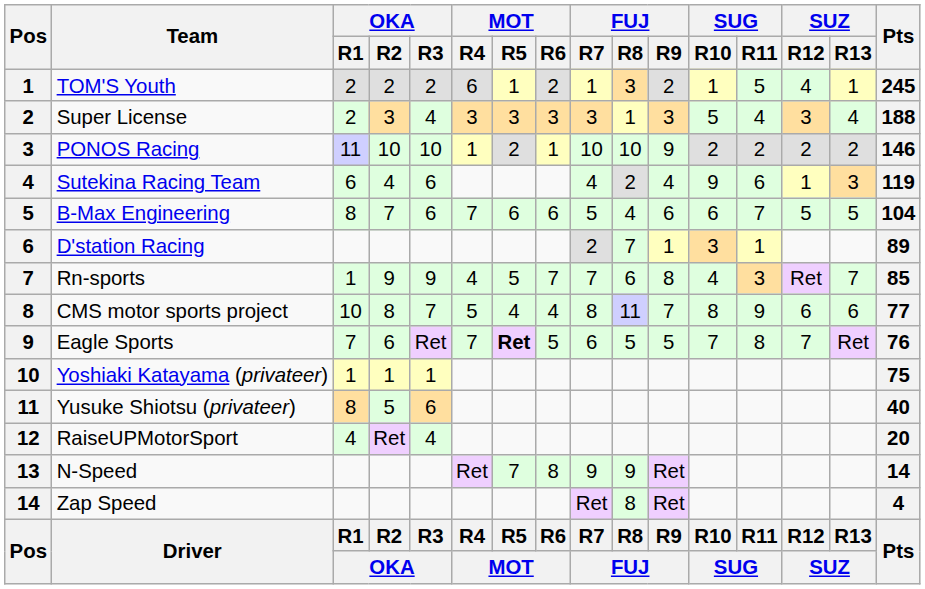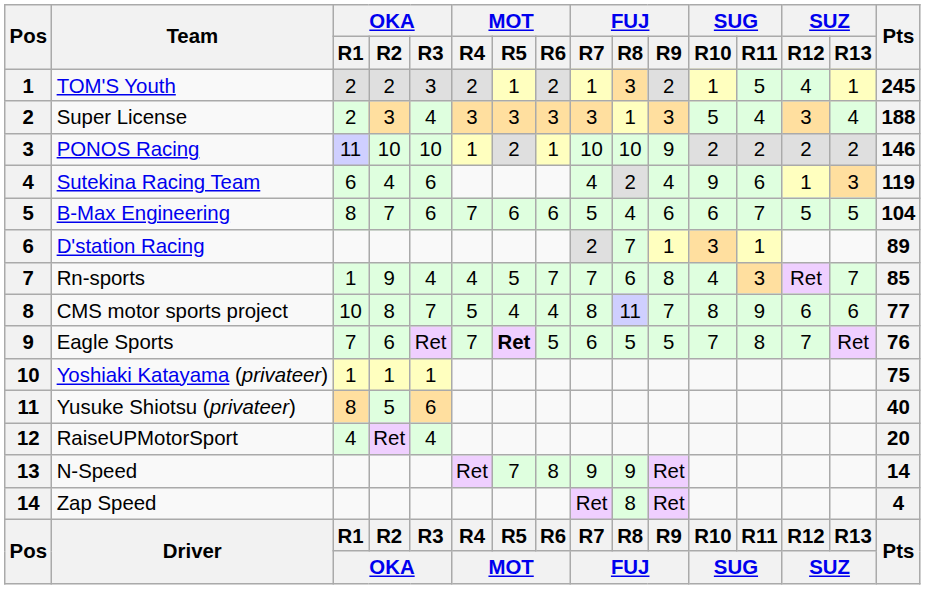 <table class="wikitable" style="font-size: 85%; text-align: center;">
 <tr>
 <th rowspan="2" valign="middle">Pos</th>
 <th rowspan="2" valign="middle">Team</th>
 <th colspan="3"><a href='#'>OKA</a></th>
 <th colspan="3"><a href='#'>MOT</a></th>
 <th colspan="3"><a href='#'>FUJ</a></th>
 <th colspan="2"><a href='#'>SUG</a></th>
 <th colspan="2"><a href='#'>SUZ</a></th>
 <th rowspan="2" valign="middle">Pts</th>
 </tr>
 <tr>
 <th>R1</th>
 <th>R2</th>
 <th>R3</th>
 <th>R4</th>
 <th>R5</th>
 <th>R6</th>
 <th>R7</th>
 <th>R8</th>
 <th>R9</th>
 <th>R10</th>
 <th>R11</th>
 <th>R12</th>
 <th>R13</th>
 </tr>
 <tr>
 <th>1</th>
 <td align="left"><a href='#'>TOM'S Youth</a></td>
 <td bgcolor="#DFDFDF">2</td>
 <td bgcolor="#DFDFDF">2</td>
+<td bgcolor="#DFDFDF">3</td>
 <td bgcolor="#DFDFDF">2</td>
-<td bgcolor="#DFDFDF">6</td>
 <td bgcolor="#FFFFBF">1</td>
 <td bgcolor="#DFDFDF">2</td>
 <td bgcolor="#FFFFBF">1</td>
 <td bgcolor="#FFDF9F">3</td>
 <td bgcolor="#DFDFDF">2</td>
 <td bgcolor="#FFFFBF">1</td>
 <td bgcolor="#DFFFDF">5</td>
 <td bgcolor="#DFFFDF">4</td>
 <td bgcolor="#FFFFBF">1</td>
 <th>245</th>
 </tr>
 <tr>
 <th>2</th>
 <td align="left">Super License</td>
 <td bgcolor="#DFFFDF">2</td>
 <td bgcolor="#FFDF9F">3</td>
 <td bgcolor="#DFFFDF">4</td>
 <td bgcolor="#FFDF9F">3</td>
 <td bgcolor="#FFDF9F">3</td>
 <td bgcolor="#FFDF9F">3</td>
 <td bgcolor="#FFDF9F">3</td>
 <td bgcolor="#FFFFBF">1</td>
 <td bgcolor="#FFDF9F">3</td>
 <td bgcolor="#DFFFDF">5</td>
 <td bgcolor="#DFFFDF">4</td>
 <td bgcolor="#FFDF9F">3</td>
 <td bgcolor="#DFFFDF">4</td>
 <th>188</th>
 </tr>
 <tr>
 <th>3</th>
 <td align="left"><a href='#'>PONOS Racing</a></td>
 <td bgcolor="#CFCFFF">11</td>
 <td bgcolor="#DFFFDF">10</td>
 <td bgcolor="#DFFFDF">10</td>
 <td bgcolor="#FFFFBF">1</td>
 <td bgcolor="#DFDFDF">2</td>
 <td bgcolor="#FFFFBF">1</td>
 <td bgcolor="#DFFFDF">10</td>
 <td bgcolor="#DFFFDF">10</td>
 <td bgcolor="#DFFFDF">9</td>
 <td bgcolor="#DFDFDF">2</td>
 <td bgcolor="#DFDFDF">2</td>
 <td bgcolor="#DFDFDF">2</td>
 <td bgcolor="#DFDFDF">2</td>
 <th>146</th>
 </tr>
 <tr>
 <th>4</th>
 <td align="left"><a href='#'>Sutekina Racing Team</a></td>
 <td bgcolor="#DFFFDF">6</td>
 <td bgcolor="#DFFFDF">4</td>
 <td bgcolor="#DFFFDF">6</td>
 <td></td>
 <td></td>
 <td></td>
 <td bgcolor="#DFFFDF">4</td>
 <td bgcolor="#DFDFDF">2</td>
 <td bgcolor="#DFFFDF">4</td>
 <td bgcolor="#DFFFDF">9</td>
 <td bgcolor="#DFFFDF">6</td>
 <td bgcolor="#FFFFBF">1</td>
 <td bgcolor="#FFDF9F">3</td>
 <th>119</th>
 </tr>
 <tr>
 <th>5</th>
 <td align="left"><a href='#'>B-Max Engineering</a></td>
 <td bgcolor="#DFFFDF">8</td>
 <td bgcolor="#DFFFDF">7</td>
 <td bgcolor="#DFFFDF">6</td>
 <td bgcolor="#DFFFDF">7</td>
 <td bgcolor="#DFFFDF">6</td>
 <td bgcolor="#DFFFDF">6</td>
 <td bgcolor="#DFFFDF">5</td>
 <td bgcolor="#DFFFDF">4</td>
 <td bgcolor="#DFFFDF">6</td>
 <td bgcolor="#DFFFDF">6</td>
 <td bgcolor="#DFFFDF">7</td>
 <td bgcolor="#DFFFDF">5</td>
 <td bgcolor="#DFFFDF">5</td>
 <th>104</th>
 </tr>
 <tr>
 <th>6</th>
 <td align="left"><a href='#'>D'station Racing</a></td>
 <td></td>
 <td></td>
 <td></td>
 <td></td>
 <td></td>
 <td></td>
 <td bgcolor="#DFDFDF">2</td>
 <td bgcolor="#DFFFDF">7</td>
 <td bgcolor="#FFFFBF">1</td>
 <td bgcolor="#FFDF9F">3</td>
 <td bgcolor="#FFFFBF">1</td>
 <td></td>
 <td></td>
 <th>89</th>
 </tr>
 <tr>
 <th>7</th>
 <td align="left">Rn-sports</td>
 <td bgcolor="#DFFFDF">1</td>
 <td bgcolor="#DFFFDF">9</td>
-<td bgcolor="#DFFFDF">9</td>
+<td bgcolor="#DFFFDF">4</td>
 <td bgcolor="#DFFFDF">4</td>
 <td bgcolor="#DFFFDF">5</td>
 <td bgcolor="#DFFFDF">7</td>
 <td bgcolor="#DFFFDF">7</td>
 <td bgcolor="#DFFFDF">6</td>
 <td bgcolor="#DFFFDF">8</td>
 <td bgcolor="#DFFFDF">4</td>
 <td bgcolor="#FFDF9F">3</td>
 <td bgcolor="#EFCFFF">Ret</td>
 <td bgcolor="#DFFFDF">7</td>
 <th>85</th>
 </tr>
 <tr>
 <th>8</th>
 <td align="left">CMS motor sports project</td>
 <td bgcolor="#DFFFDF">10</td>
 <td bgcolor="#DFFFDF">8</td>
 <td bgcolor="#DFFFDF">7</td>
 <td bgcolor="#DFFFDF">5</td>
 <td bgcolor="#DFFFDF">4</td>
 <td bgcolor="#DFFFDF">4</td>
 <td bgcolor="#DFFFDF">8</td>
 <td bgcolor="#CFCFFF">11</td>
 <td bgcolor="#DFFFDF">7</td>
 <td bgcolor="#DFFFDF">8</td>
 <td bgcolor="#DFFFDF">9</td>
 <td bgcolor="#DFFFDF">6</td>
 <td bgcolor="#DFFFDF">6</td>
 <th>77</th>
 </tr>
 <tr>
 <th>9</th>
 <td align="left">Eagle Sports</td>
 <td bgcolor="#DFFFDF">7</td>
 <td bgcolor="#DFFFDF">6</td>
 <td bgcolor="#EFCFFF">Ret</td>
 <td bgcolor="#DFFFDF">7</td>
 <td bgcolor="#EFCFFF"><strong>Ret</strong></td>
 <td bgcolor="#DFFFDF">5</td>
 <td bgcolor="#DFFFDF">6</td>
 <td bgcolor="#DFFFDF">5</td>
 <td bgcolor="#DFFFDF">5</td>
 <td bgcolor="#DFFFDF">7</td>
 <td bgcolor="#DFFFDF">8</td>
 <td bgcolor="#DFFFDF">7</td>
 <td bgcolor="#EFCFFF">Ret</td>
 <th>76</th>
 </tr>
 <tr>
 <th>10</th>
 <td align="left"><a href='#'>Yoshiaki Katayama</a> (<em>privateer</em>)</td>
 <td bgcolor="#FFFFBF">1</td>
 <td bgcolor="#FFFFBF">1</td>
 <td bgcolor="#FFFFBF">1</td>
 <td></td>
 <td></td>
 <td></td>
 <td></td>
 <td></td>
 <td></td>
 <td></td>
 <td></td>
 <td></td>
 <td></td>
 <th>75</th>
 </tr>
 <tr>
 <th>11</th>
 <td align="left">Yusuke Shiotsu (<em>privateer</em>)</td>
 <td bgcolor="#FFDF9F">8</td>
 <td bgcolor="#DFFFDF">5</td>
 <td bgcolor="#FFDF9F">6</td>
 <td></td>
 <td></td>
 <td></td>
 <td></td>
 <td></td>
 <td></td>
 <td></td>
 <td></td>
 <td></td>
 <td></td>
 <th>40</th>
 </tr>
 <tr>
 <th>12</th>
 <td align="left">RaiseUPMotorSport</td>
 <td bgcolor="#DFFFDF">4</td>
 <td bgcolor="#EFCFFF">Ret</td>
 <td bgcolor="#DFFFDF">4</td>
 <td></td>
 <td></td>
 <td></td>
 <td></td>
 <td></td>
 <td></td>
 <td></td>
 <td></td>
 <td></td>
 <td></td>
 <th>20</th>
 </tr>
 <tr>
 <th>13</th>
 <td align="left">N-Speed</td>
 <td></td>
 <td></td>
 <td></td>
 <td bgcolor="#EFCFFF">Ret</td>
 <td bgcolor="#DFFFDF">7</td>
 <td bgcolor="#DFFFDF">8</td>
 <td bgcolor="#DFFFDF">9</td>
 <td bgcolor="#DFFFDF">9</td>
 <td bgcolor="#EFCFFF">Ret</td>
 <td></td>
 <td></td>
 <td></td>
 <td></td>
 <th>14</th>
 </tr>
 <tr>
 <th>14</th>
 <td align="left">Zap Speed</td>
 <td></td>
 <td></td>
 <td></td>
 <td></td>
 <td></td>
 <td></td>
 <td bgcolor="#EFCFFF">Ret</td>
 <td bgcolor="#DFFFDF">8</td>
 <td bgcolor="#EFCFFF">Ret</td>
 <td></td>
 <td></td>
 <td></td>
 <td></td>
 <th>4</th>
 </tr>
 <tr>
 <th rowspan="2">Pos</th>
 <th rowspan="2">Driver</th>
 <th>R1</th>
 <th>R2</th>
 <th>R3</th>
 <th>R4</th>
 <th>R5</th>
 <th>R6</th>
 <th>R7</th>
 <th>R8</th>
 <th>R9</th>
 <th>R10</th>
 <th>R11</th>
 <th>R12</th>
 <th>R13</th>
 <th rowspan="2">Pts</th>
 </tr>
 <tr>
 <th colspan="3"><a href='#'>OKA</a></th>
 <th colspan="3"><a href='#'>MOT</a></th>
 <th colspan="3"><a href='#'>FUJ</a></th>
 <th colspan="2"><a href='#'>SUG</a></th>
 <th colspan="2"><a href='#'>SUZ</a></th>
 </tr>
 </table>
